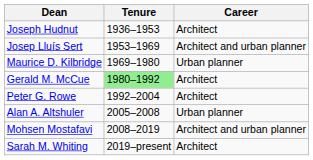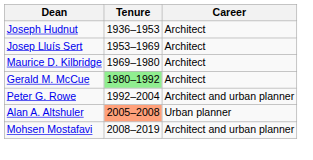 <table class="wikitable" style="text-align:left;">
 <tr>
 <th>Dean</th>
 <th>Tenure</th>
 <th>Career</th>
 </tr>
 <tr>
 <td><a href='#'>Joseph Hudnut</a></td>
 <td>1936–1953</td>
 <td>Architect</td>
 </tr>
 <tr>
 <td><a href='#'>Josep Lluís Sert</a></td>
 <td>1953–1969</td>
-<td>Architect and urban planner</td>
+<td>Architect</td>
 </tr>
 <tr>
 <td><a href='#'>Maurice D. Kilbridge</a></td>
 <td>1969–1980</td>
-<td>Urban planner</td>
+<td>Architect</td>
 </tr>
 <tr>
 <td><a href='#'>Gerald M. McCue</a></td>
 <td style="background: lightgreen;">1980–1992</td>
 <td>Architect</td>
 </tr>
 <tr>
 <td><a href='#'>Peter G. Rowe</a></td>
 <td>1992–2004</td>
-<td>Architect</td>
+<td>Architect and urban planner</td>
 </tr>
 <tr>
 <td><a href='#'>Alan A. Altshuler</a></td>
-<td>2005–2008</td>
+<td style="background: lightsalmon;">2005–2008</td>
 <td>Urban planner</td>
 </tr>
 <tr>
 <td><a href='#'>Mohsen Mostafavi</a></td>
 <td>2008–2019</td>
 <td>Architect and urban planner</td>
 </tr>
-<tr>
-<td><a href='#'>Sarah M. Whiting</a></td>
-<td>2019–present</td>
-<td>Architect</td>
-</tr>
 </table>
